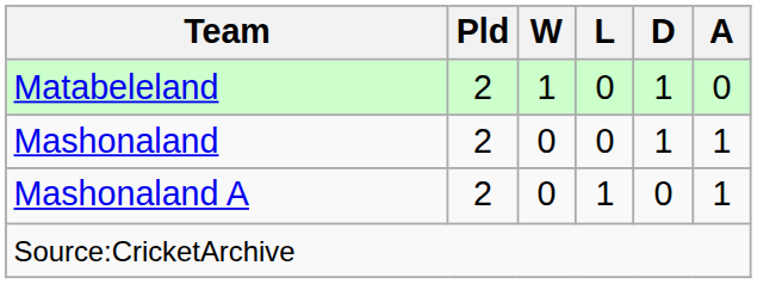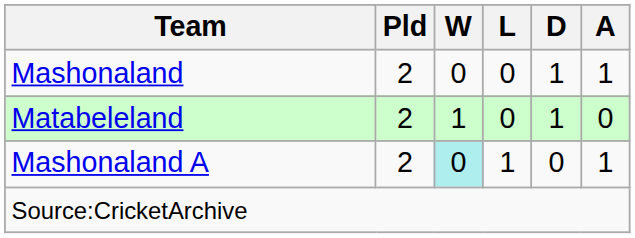 <table class="wikitable" style="text-align: center;">
 <tr>
 <th width=200>Team</th>
 <th width=20>Pld</th>
 <th width=20>W</th>
 <th width=20>L</th>
 <th width=20>D</th>
 <th width=20>A</th>
+</tr>
+<tr>
+<td align=left><a href='#'>Mashonaland</a></td>
+<td>2</td>
+<td>0</td>
+<td>0</td>
+<td>1</td>
+<td>1</td>
 </tr>
 <tr style="background:#ccffcc;">
 <td align=left><a href='#'>Matabeleland</a></td>
 <td>2</td>
 <td>1</td>
 <td>0</td>
 <td>1</td>
 <td>0</td>
 </tr>
 <tr>
-<td align=left><a href='#'>Mashonaland</a></td>
-<td>2</td>
-<td>0</td>
-<td>0</td>
-<td>1</td>
-<td>1</td>
-</tr>
-<tr>
 <td align=left><a href='#'>Mashonaland A</a></td>
 <td>2</td>
-<td>0</td>
+<td style="background: paleturquoise;">0</td>
 <td>1</td>
 <td>0</td>
 <td>1</td>
 </tr>
 <tr>
 <td align=left colspan="6"><small>Source:CricketArchive</small></td>
 </tr>
 </table>
